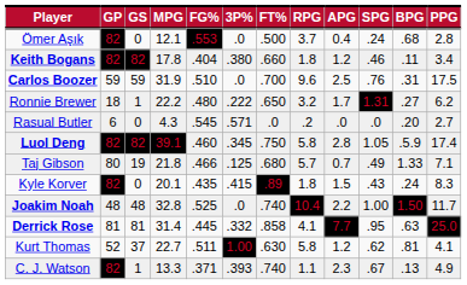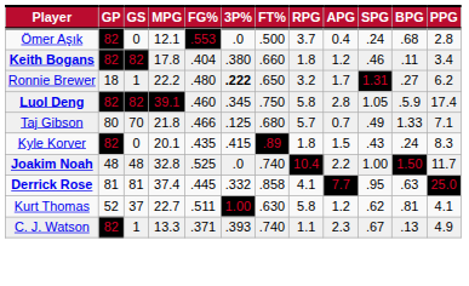 <table class="wikitable sortable" style="text-align:right;">
 <tr>
 <th style="background:#BA0C2F; color:#FFFFFF; border-top:#010101 3px solid; border-bottom:#010101 3px solid;">Player</th>
 <th style="background:#BA0C2F; color:#FFFFFF; border-top:#010101 3px solid; border-bottom:#010101 3px solid;">GP</th>
 <th style="background:#BA0C2F; color:#FFFFFF; border-top:#010101 3px solid; border-bottom:#010101 3px solid;">GS</th>
 <th style="background:#BA0C2F; color:#FFFFFF; border-top:#010101 3px solid; border-bottom:#010101 3px solid;">MPG</th>
 <th style="background:#BA0C2F; color:#FFFFFF; border-top:#010101 3px solid; border-bottom:#010101 3px solid;">FG%</th>
 <th style="background:#BA0C2F; color:#FFFFFF; border-top:#010101 3px solid; border-bottom:#010101 3px solid;">3P%</th>
 <th style="background:#BA0C2F; color:#FFFFFF; border-top:#010101 3px solid; border-bottom:#010101 3px solid;">FT%</th>
 <th style="background:#BA0C2F; color:#FFFFFF; border-top:#010101 3px solid; border-bottom:#010101 3px solid;">RPG</th>
 <th style="background:#BA0C2F; color:#FFFFFF; border-top:#010101 3px solid; border-bottom:#010101 3px solid;">APG</th>
 <th style="background:#BA0C2F; color:#FFFFFF; border-top:#010101 3px solid; border-bottom:#010101 3px solid;">SPG</th>
 <th style="background:#BA0C2F; color:#FFFFFF; border-top:#010101 3px solid; border-bottom:#010101 3px solid;">BPG</th>
 <th style="background:#BA0C2F; color:#FFFFFF; border-top:#010101 3px solid; border-bottom:#010101 3px solid;">PPG</th>
 </tr>
 <tr>
 </tr>
 <tr align="center" bgcolor="">
 <td><a href='#'>Ömer Aşık</a></td>
 <td style="background:black;color:#d40026;">82</td>
 <td>0</td>
 <td>12.1</td>
 <td style="background:black;color:#d40026;">.553</td>
 <td>.0</td>
 <td>.500</td>
 <td>3.7</td>
 <td>0.4</td>
 <td>.24</td>
 <td>.68</td>
 <td>2.8</td>
 </tr>
 <tr align="center" bgcolor="#f0f0f0">
 <td><strong><a href='#'>Keith Bogans</a></strong></td>
 <td style="background:black;color:#d40026;">82</td>
 <td style="background:black;color:#d40026;">82</td>
 <td>17.8</td>
 <td>.404</td>
 <td>.380</td>
 <td>.660</td>
 <td>1.8</td>
 <td>1.2</td>
 <td>.46</td>
 <td>.11</td>
 <td>3.4</td>
 </tr>
-<tr align="center" bgcolor="">
-<td><strong><a href='#'>Carlos Boozer</a></strong></td>
-<td>59</td>
-<td>59</td>
-<td>31.9</td>
-<td>.510</td>
-<td>.0</td>
-<td>.700</td>
-<td>9.6</td>
-<td>2.5</td>
-<td>.76</td>
-<td>.31</td>
-<td>17.5</td>
-</tr>
 <tr align="center" bgcolor="#f0f0f0">
 <td><a href='#'>Ronnie Brewer</a></td>
 <td>18</td>
 <td>1</td>
 <td>22.2</td>
 <td>.480</td>
-<td>.222</td>
+<td><strong>.222</strong></td>
 <td>.650</td>
 <td>3.2</td>
 <td>1.7</td>
 <td style="background:black;color:#d40026;">1.31</td>
 <td>.27</td>
 <td>6.2</td>
-</tr>
-<tr align="center" bgcolor="#f0f0f0">
-<td><a href='#'>Rasual Butler</a></td>
-<td>6</td>
-<td>0</td>
-<td>4.3</td>
-<td>.545</td>
-<td>.571</td>
-<td>.0</td>
-<td>.2</td>
-<td>.0</td>
-<td>.0</td>
-<td>.20</td>
-<td>2.7</td>
 </tr>
 <tr align="center" bgcolor="#f0f0f0">
 <td><strong><a href='#'>Luol Deng</a></strong></td>
 <td style="background:black;color:#d40026;">82</td>
 <td style="background:black;color:#d40026;">82</td>
 <td style="background:black;color:#d40026;">39.1</td>
 <td>.460</td>
 <td>.345</td>
 <td>.750</td>
 <td>5.8</td>
 <td>2.8</td>
 <td>1.05</td>
 <td>.5.9</td>
 <td>17.4</td>
 </tr>
 <tr align="center" bgcolor="#f0f0f0">
 <td><a href='#'>Taj Gibson</a></td>
 <td>80</td>
-<td>19</td>
+<td>70</td>
 <td>21.8</td>
 <td>.466</td>
 <td>.125</td>
 <td>.680</td>
 <td>5.7</td>
 <td>0.7</td>
 <td>.49</td>
 <td>1.33</td>
 <td>7.1</td>
 </tr>
 <tr align="center" bgcolor="">
 <td><a href='#'>Kyle Korver</a></td>
 <td style="background:black;color:#d40026;">82</td>
 <td>0</td>
 <td>20.1</td>
 <td>.435</td>
 <td>.415</td>
 <td style="background:black;color:#d40026;">.89</td>
 <td>1.8</td>
 <td>1.5</td>
 <td>.43</td>
 <td>.24</td>
 <td>8.3</td>
 </tr>
 <tr align="center" bgcolor="f0f0f0">
 <td><strong><a href='#'>Joakim Noah</a></strong></td>
 <td>48</td>
 <td>48</td>
 <td>32.8</td>
 <td>.525</td>
 <td>.0</td>
 <td>.740</td>
 <td style="background:black;color:#d40026;">10.4</td>
 <td>2.2</td>
 <td>1.00</td>
 <td style="background:black;color:#d40026;">1.50</td>
 <td>11.7</td>
 </tr>
 <tr align="center" bgcolor="">
 <td><strong><a href='#'>Derrick Rose</a></strong></td>
 <td>81</td>
 <td>81</td>
-<td>31.4</td>
+<td>37.4</td>
 <td>.445</td>
 <td>.332</td>
 <td>.858</td>
 <td>4.1</td>
 <td style="background:black;color:#d40026;">7.7</td>
 <td>.95</td>
 <td>.63</td>
 <td style="background:black;color:#d40026;">25.0</td>
 </tr>
 <tr align="center" bgcolor="">
 <td><a href='#'>Kurt Thomas</a></td>
 <td>52</td>
 <td>37</td>
 <td>22.7</td>
 <td>.511</td>
 <td style="background:black;color:#d40026;">1.00</td>
 <td>.630</td>
 <td>5.8</td>
 <td>1.2</td>
 <td>.62</td>
 <td>.81</td>
 <td>4.1</td>
 </tr>
 <tr align="center" bgcolor="#f0f0f0">
 <td><a href='#'>C. J. Watson</a></td>
 <td style="background:black;color:#d40026;">82</td>
 <td>1</td>
 <td>13.3</td>
 <td>.371</td>
 <td>.393</td>
 <td>.740</td>
 <td>1.1</td>
 <td>2.3</td>
 <td>.67</td>
 <td>.13</td>
 <td>4.9</td>
 </tr>
 </table>
